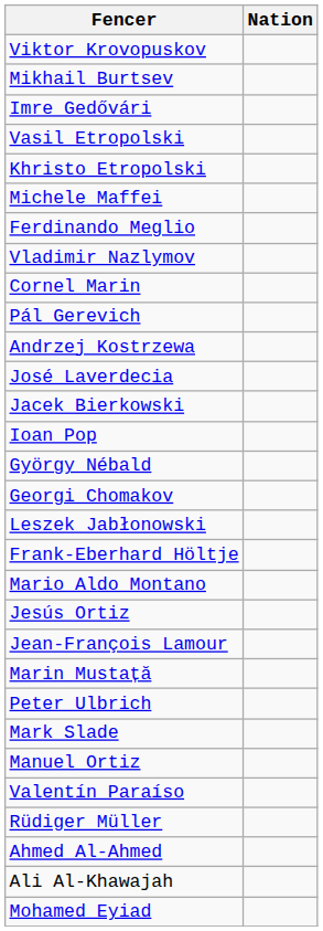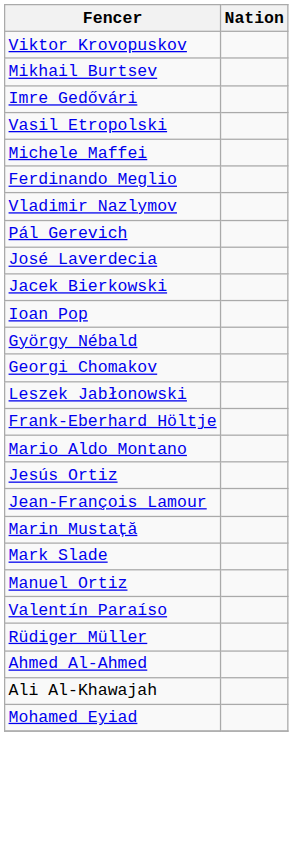 <table class="wikitable sortable" style="text-align: center;">
 <tr>
 <th>Fencer</th>
 <th>Nation</th>
 </tr>
 <tr>
 <td align=left><a href='#'>Viktor Krovopuskov</a></td>
 <td align=left></td>
 </tr>
 <tr>
 <td align=left><a href='#'>Mikhail Burtsev</a></td>
 <td align=left></td>
 </tr>
 <tr>
 <td align=left><a href='#'>Imre Gedővári</a></td>
 <td align=left></td>
 </tr>
 <tr>
 <td align=left><a href='#'>Vasil Etropolski</a></td>
 <td align=left></td>
 </tr>
 <tr>
-<td align=left><a href='#'>Khristo Etropolski</a></td>
-<td align=left></td>
-</tr>
-<tr>
 <td align=left><a href='#'>Michele Maffei</a></td>
 <td align=left></td>
 </tr>
 <tr>
 <td align=left><a href='#'>Ferdinando Meglio</a></td>
 <td align=left></td>
 </tr>
 <tr>
 <td align=left><a href='#'>Vladimir Nazlymov</a></td>
 <td align=left></td>
 </tr>
 <tr>
-<td align=left><a href='#'>Cornel Marin</a></td>
-<td align=left></td>
-</tr>
-<tr>
 <td align=left><a href='#'>Pál Gerevich</a></td>
-<td align=left></td>
-</tr>
-<tr>
-<td align=left><a href='#'>Andrzej Kostrzewa</a></td>
 <td align=left></td>
 </tr>
 <tr>
 <td align=left><a href='#'>José Laverdecia</a></td>
 <td align=left></td>
 </tr>
 <tr>
 <td align=left><a href='#'>Jacek Bierkowski</a></td>
 <td align=left></td>
 </tr>
 <tr>
 <td align=left><a href='#'>Ioan Pop</a></td>
 <td align=left></td>
 </tr>
 <tr>
 <td align=left><a href='#'>György Nébald</a></td>
 <td align=left></td>
 </tr>
 <tr>
 <td align=left><a href='#'>Georgi Chomakov</a></td>
 <td align=left></td>
 </tr>
 <tr>
 <td align=left><a href='#'>Leszek Jabłonowski</a></td>
 <td align=left></td>
 </tr>
 <tr>
 <td align=left><a href='#'>Frank-Eberhard Höltje</a></td>
 <td align=left></td>
 </tr>
 <tr>
 <td align=left><a href='#'>Mario Aldo Montano</a></td>
 <td align=left></td>
 </tr>
 <tr>
 <td align=left><a href='#'>Jesús Ortiz</a></td>
 <td align=left></td>
 </tr>
 <tr>
 <td align=left><a href='#'>Jean-François Lamour</a></td>
 <td align=left></td>
 </tr>
 <tr>
 <td align=left><a href='#'>Marin Mustață</a></td>
 <td align=left></td>
 </tr>
 <tr>
-<td align=left><a href='#'>Peter Ulbrich</a></td>
-<td align=left></td>
-</tr>
-<tr>
 <td align=left><a href='#'>Mark Slade</a></td>
 <td align=left></td>
 </tr>
 <tr>
 <td align=left><a href='#'>Manuel Ortiz</a></td>
 <td align=left></td>
 </tr>
 <tr>
 <td align=left><a href='#'>Valentín Paraíso</a></td>
 <td align=left></td>
 </tr>
 <tr>
 <td align=left><a href='#'>Rüdiger Müller</a></td>
 <td align=left></td>
 </tr>
 <tr>
 <td align=left><a href='#'>Ahmed Al-Ahmed</a></td>
 <td align=left></td>
 </tr>
 <tr>
 <td align=left>Ali Al-Khawajah</td>
 <td align=left></td>
 </tr>
 <tr>
 <td align=left><a href='#'>Mohamed Eyiad</a></td>
 <td align=left></td>
 </tr>
 <tr>
 </tr>
 </table>
